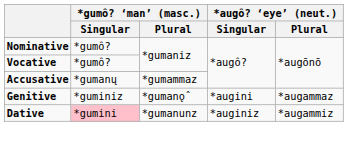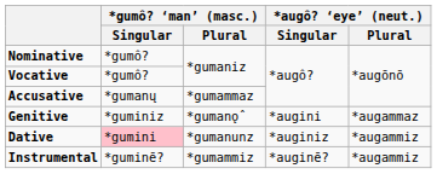 <table class="wikitable">
 <tr>
 <th rowspan="2"></th>
 <th style="text-align:center;" colspan="2">*gumô? ‘man’ (masc.)</th>
 <th style="text-align:center;" colspan="2">*augô? ‘eye’ (neut.)</th>
 </tr>
 <tr>
 <th width="80px"><strong>Singular</strong></th>
 <th width="80px"><strong>Plural</strong></th>
 <th width="80px"><strong>Singular</strong></th>
 <th width="80px"><strong>Plural</strong></th>
 </tr>
 <tr>
 <td><strong>Nominative</strong></td>
 <td>*gumô?</td>
 <td rowspan="2">*gumaniz</td>
 <td rowspan="3">*augô?</td>
 <td rowspan="3">*augōnō</td>
 </tr>
 <tr>
 <td><strong>Vocative</strong></td>
 <td>*gumô?</td>
 </tr>
 <tr>
 <td><strong>Accusative</strong></td>
 <td>*gumanų</td>
 <td>*gumammaz</td>
 </tr>
 <tr>
 <td><strong>Genitive</strong></td>
 <td>*guminiz</td>
 <td>*gumanǫ̂</td>
 <td>*augini</td>
 <td>*augammaz</td>
 </tr>
 <tr>
 <td><strong>Dative</strong></td>
 <td style="background: pink;">*gumini</td>
 <td>*gumanunz</td>
 <td>*auginiz</td>
 <td>*augammiz</td>
 </tr>
+<tr>
+<td><strong>Instrumental</strong></td>
+<td>*guminē?</td>
+<td>*gumammiz</td>
+<td>*auginē?</td>
+<td>*augammiz</td>
+</tr>
 </table>
